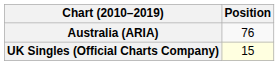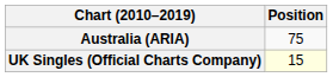 <table class="wikitable sortable plainrowheaders" style="text-align:center">
 <tr>
 <th scope="col">Chart (2010–2019)</th>
 <th scope="col">Position</th>
 </tr>
 <tr>
 <th scope="row">Australia (ARIA)</th>
-<td>76</td>
+<td>75</td>
 </tr>
 <tr>
 <th scope="row">UK Singles (Official Charts Company)</th>
 <td style="background: lightyellow;">15</td>
 </tr>
 </table>
